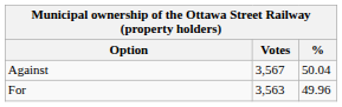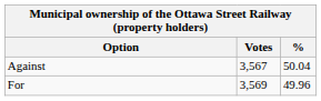 <table class="wikitable">
 <tr>
 <th colspan="3">Municipal ownership of the Ottawa Street Railway (property holders)</th>
 </tr>
 <tr>
 <th style="width: 300px">Option</th>
 <th style="width: 50px">Votes</th>
 <th style="width: 40px">%</th>
 </tr>
 <tr>
 <td>Against</td>
 <td>3,567</td>
 <td>50.04</td>
 </tr>
 <tr>
 <td>For</td>
-<td>3,563</td>
+<td>3,569</td>
 <td>49.96</td>
 </tr>
 </table>
